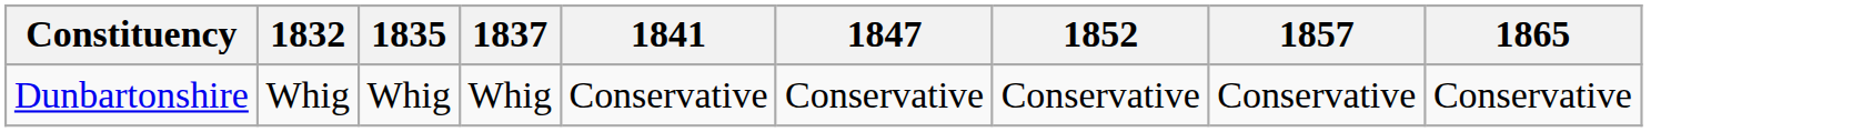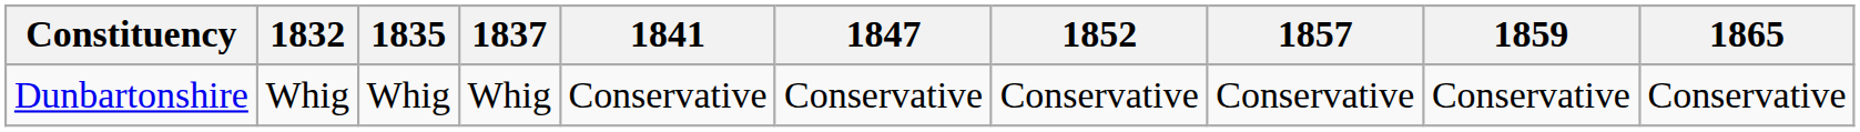 <table class=wikitable sortable>
 <tr>
 <th>Constituency</th>
 <th>1832</th>
 <th>1835</th>
 <th>1837</th>
 <th>1841</th>
 <th>1847</th>
 <th>1852</th>
 <th>1857</th>
+<th>1859</th>
 <th>1865</th>
 </tr>
 <tr>
 <td><a href='#'>Dunbartonshire</a></td>
 <td bgcolor=>Whig</td>
 <td bgcolor=>Whig</td>
 <td bgcolor=>Whig</td>
 <td bgcolor=>Conservative</td>
 <td bgcolor=>Conservative</td>
 <td bgcolor=>Conservative</td>
 <td bgcolor=>Conservative</td>
 <td bgcolor=>Conservative</td>
+<td bgcolor=>Conservative</td>
 </tr>
 </table>
